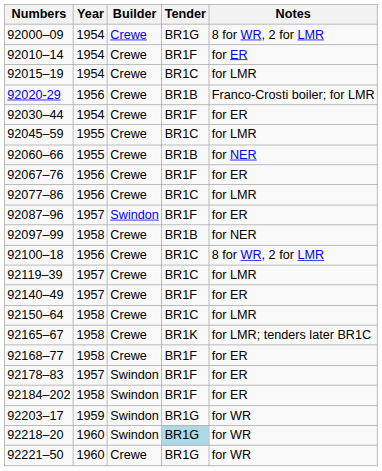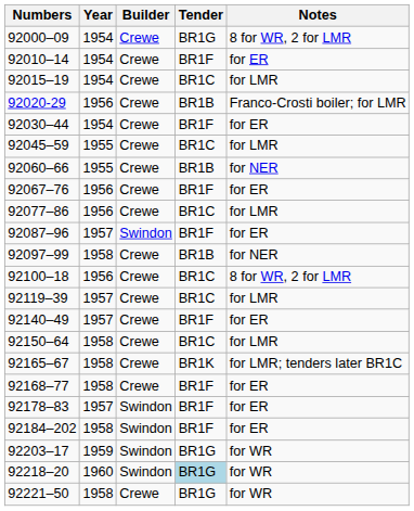 <table class="wikitable collapsible">
 <tr>
 <th>Numbers</th>
 <th>Year</th>
 <th>Builder</th>
 <th>Tender</th>
 <th>Notes</th>
 </tr>
 <tr>
 <td>92000–09</td>
 <td>1954</td>
 <td><a href='#'>Crewe</a></td>
 <td>BR1G</td>
 <td>8 for <a href='#'>WR</a>, 2 for <a href='#'>LMR</a></td>
 </tr>
 <tr>
 <td>92010–14</td>
 <td>1954</td>
 <td>Crewe</td>
 <td>BR1F</td>
 <td>for <a href='#'>ER</a></td>
 </tr>
 <tr>
 <td>92015–19</td>
 <td>1954</td>
 <td>Crewe</td>
 <td>BR1C</td>
 <td>for LMR</td>
 </tr>
 <tr>
 <td><a href='#'>92020-29</a></td>
 <td>1956</td>
 <td>Crewe</td>
 <td>BR1B</td>
 <td>Franco-Crosti boiler; for LMR</td>
 </tr>
 <tr>
 <td>92030–44</td>
 <td>1954</td>
 <td>Crewe</td>
 <td>BR1F</td>
 <td>for ER</td>
 </tr>
 <tr>
 <td>92045–59</td>
 <td>1955</td>
 <td>Crewe</td>
 <td>BR1C</td>
 <td>for LMR</td>
 </tr>
 <tr>
 <td>92060–66</td>
 <td>1955</td>
 <td>Crewe</td>
 <td>BR1B</td>
 <td>for <a href='#'>NER</a></td>
 </tr>
 <tr>
 <td>92067–76</td>
 <td>1956</td>
 <td>Crewe</td>
 <td>BR1F</td>
 <td>for ER</td>
 </tr>
 <tr>
 <td>92077–86</td>
 <td>1956</td>
 <td>Crewe</td>
 <td>BR1C</td>
 <td>for LMR</td>
 </tr>
 <tr>
 <td>92087–96</td>
 <td>1957</td>
 <td><a href='#'>Swindon</a></td>
 <td>BR1F</td>
 <td>for ER</td>
 </tr>
 <tr>
 <td>92097–99</td>
 <td>1958</td>
 <td>Crewe</td>
 <td>BR1B</td>
 <td>for NER</td>
 </tr>
 <tr>
 <td>92100–18</td>
 <td>1956</td>
 <td>Crewe</td>
 <td>BR1C</td>
 <td>8 for <a href='#'>WR</a>, 2 for <a href='#'>LMR</a></td>
 </tr>
 <tr>
 <td>92119–39</td>
 <td>1957</td>
 <td>Crewe</td>
 <td>BR1C</td>
 <td>for LMR</td>
 </tr>
 <tr>
 <td>92140–49</td>
 <td>1957</td>
 <td>Crewe</td>
 <td>BR1F</td>
 <td>for ER</td>
 </tr>
 <tr>
 <td>92150–64</td>
 <td>1958</td>
 <td>Crewe</td>
 <td>BR1C</td>
 <td>for LMR</td>
 </tr>
 <tr>
 <td>92165–67</td>
 <td>1958</td>
 <td>Crewe</td>
 <td>BR1K</td>
 <td>for LMR; tenders later BR1C</td>
 </tr>
 <tr>
 <td>92168–77</td>
 <td>1958</td>
 <td>Crewe</td>
 <td>BR1F</td>
 <td>for ER</td>
 </tr>
 <tr>
 <td>92178–83</td>
 <td>1957</td>
 <td>Swindon</td>
 <td>BR1F</td>
 <td>for ER</td>
 </tr>
 <tr>
 <td>92184–202</td>
 <td>1958</td>
 <td>Swindon</td>
 <td>BR1F</td>
 <td>for ER</td>
 </tr>
 <tr>
 <td>92203–17</td>
 <td>1959</td>
 <td>Swindon</td>
 <td>BR1G</td>
 <td>for WR</td>
 </tr>
 <tr>
 <td>92218–20</td>
 <td>1960</td>
 <td>Swindon</td>
 <td style="background: lightblue;">BR1G</td>
 <td>for WR</td>
 </tr>
 <tr>
 <td>92221–50</td>
-<td>1960</td>
+<td>1958</td>
 <td>Crewe</td>
 <td>BR1G</td>
 <td>for WR</td>
 </tr>
 </table>
